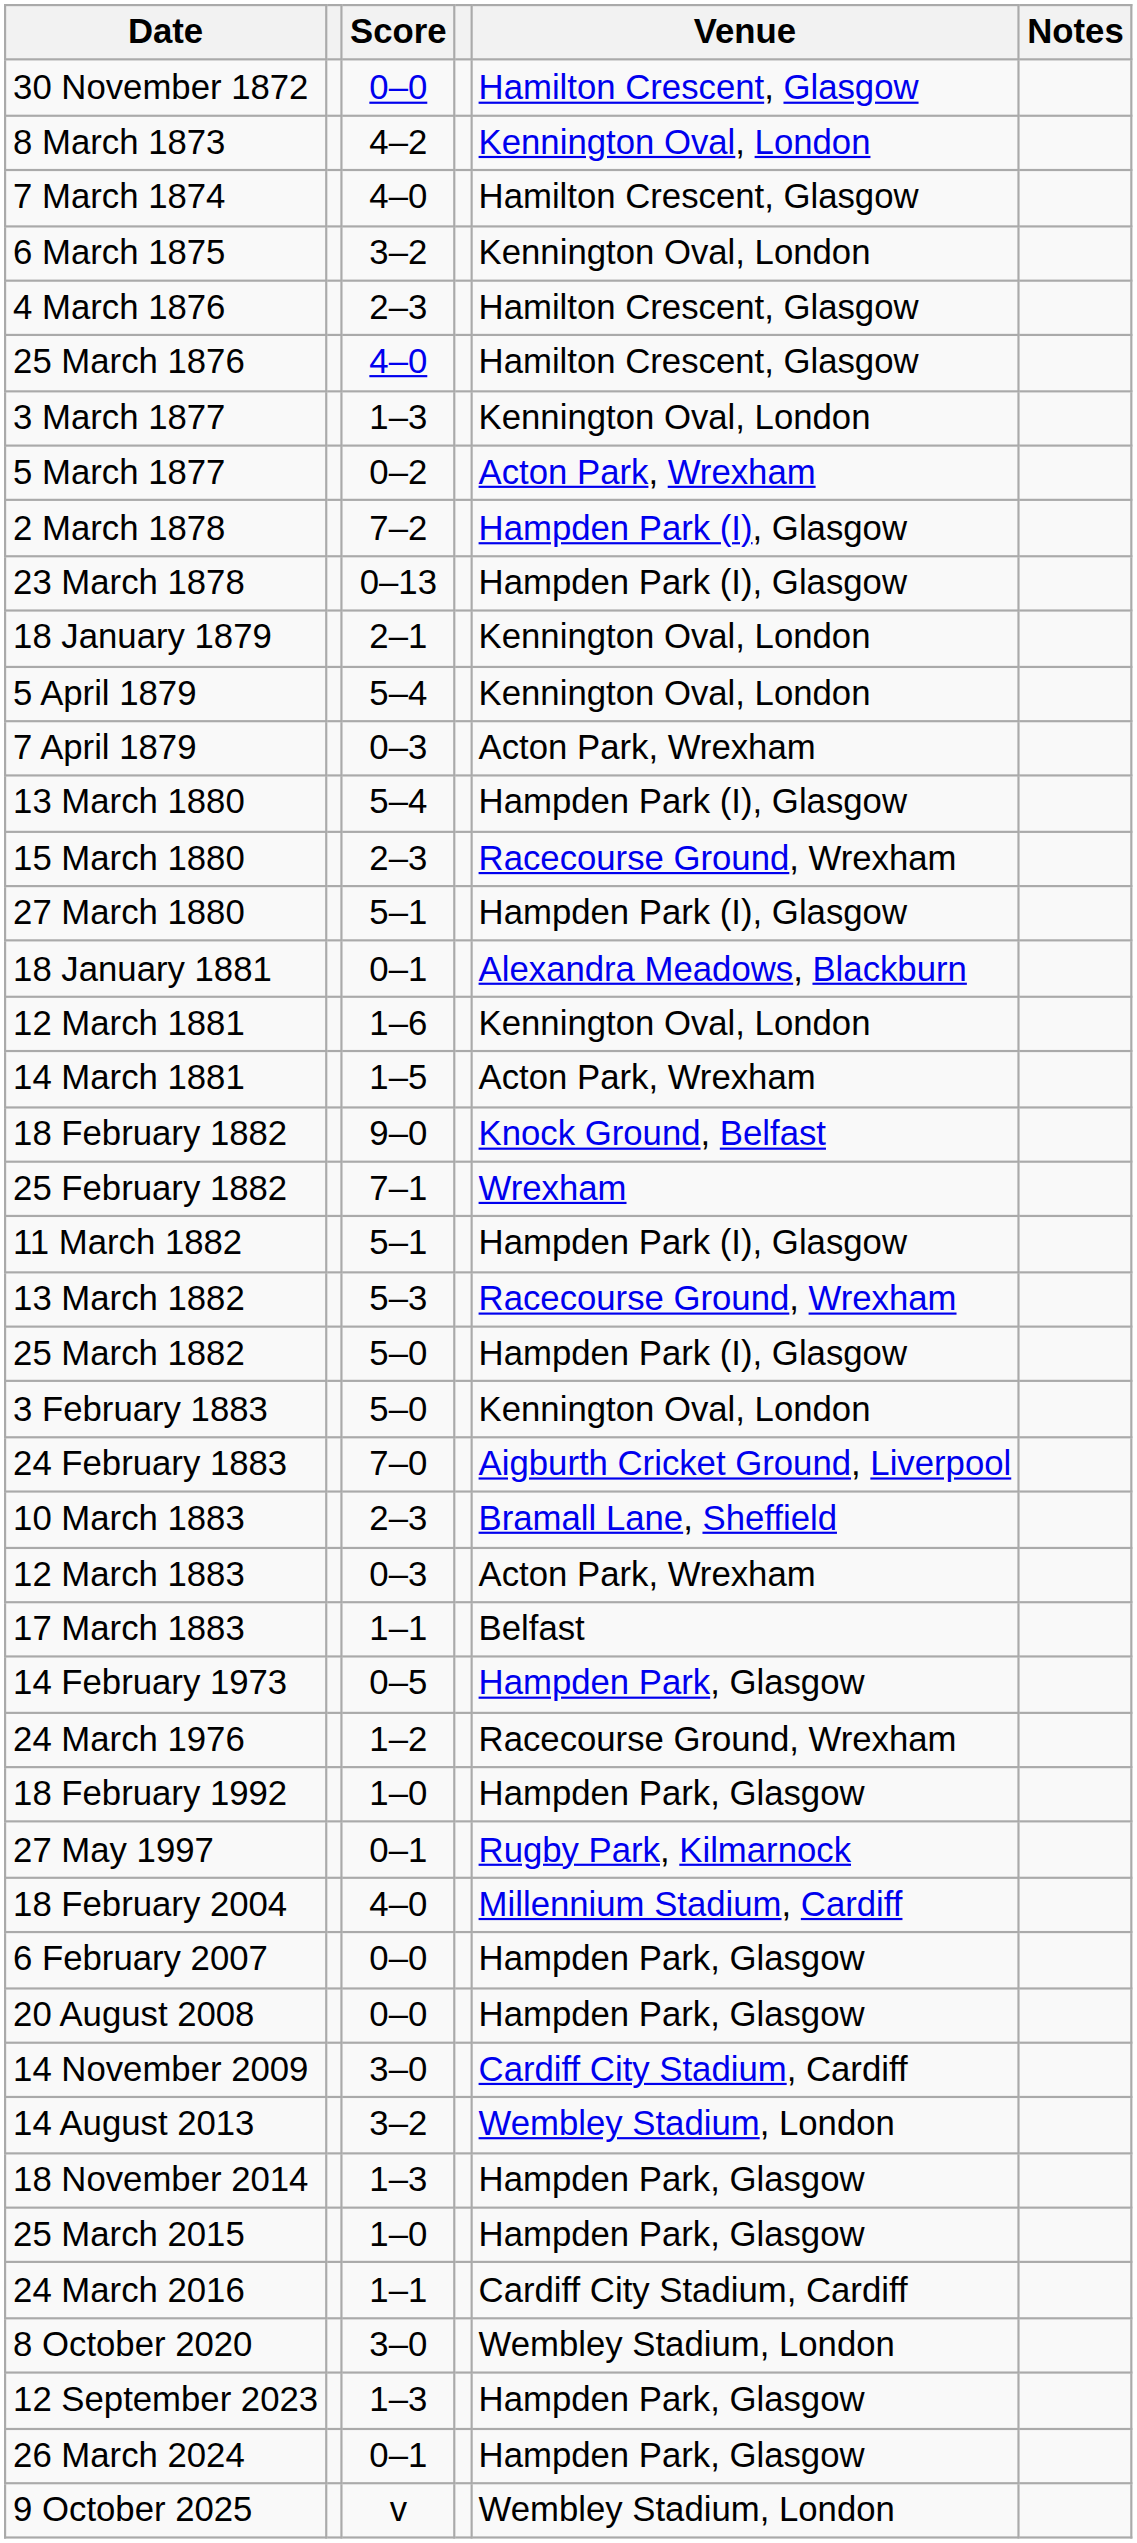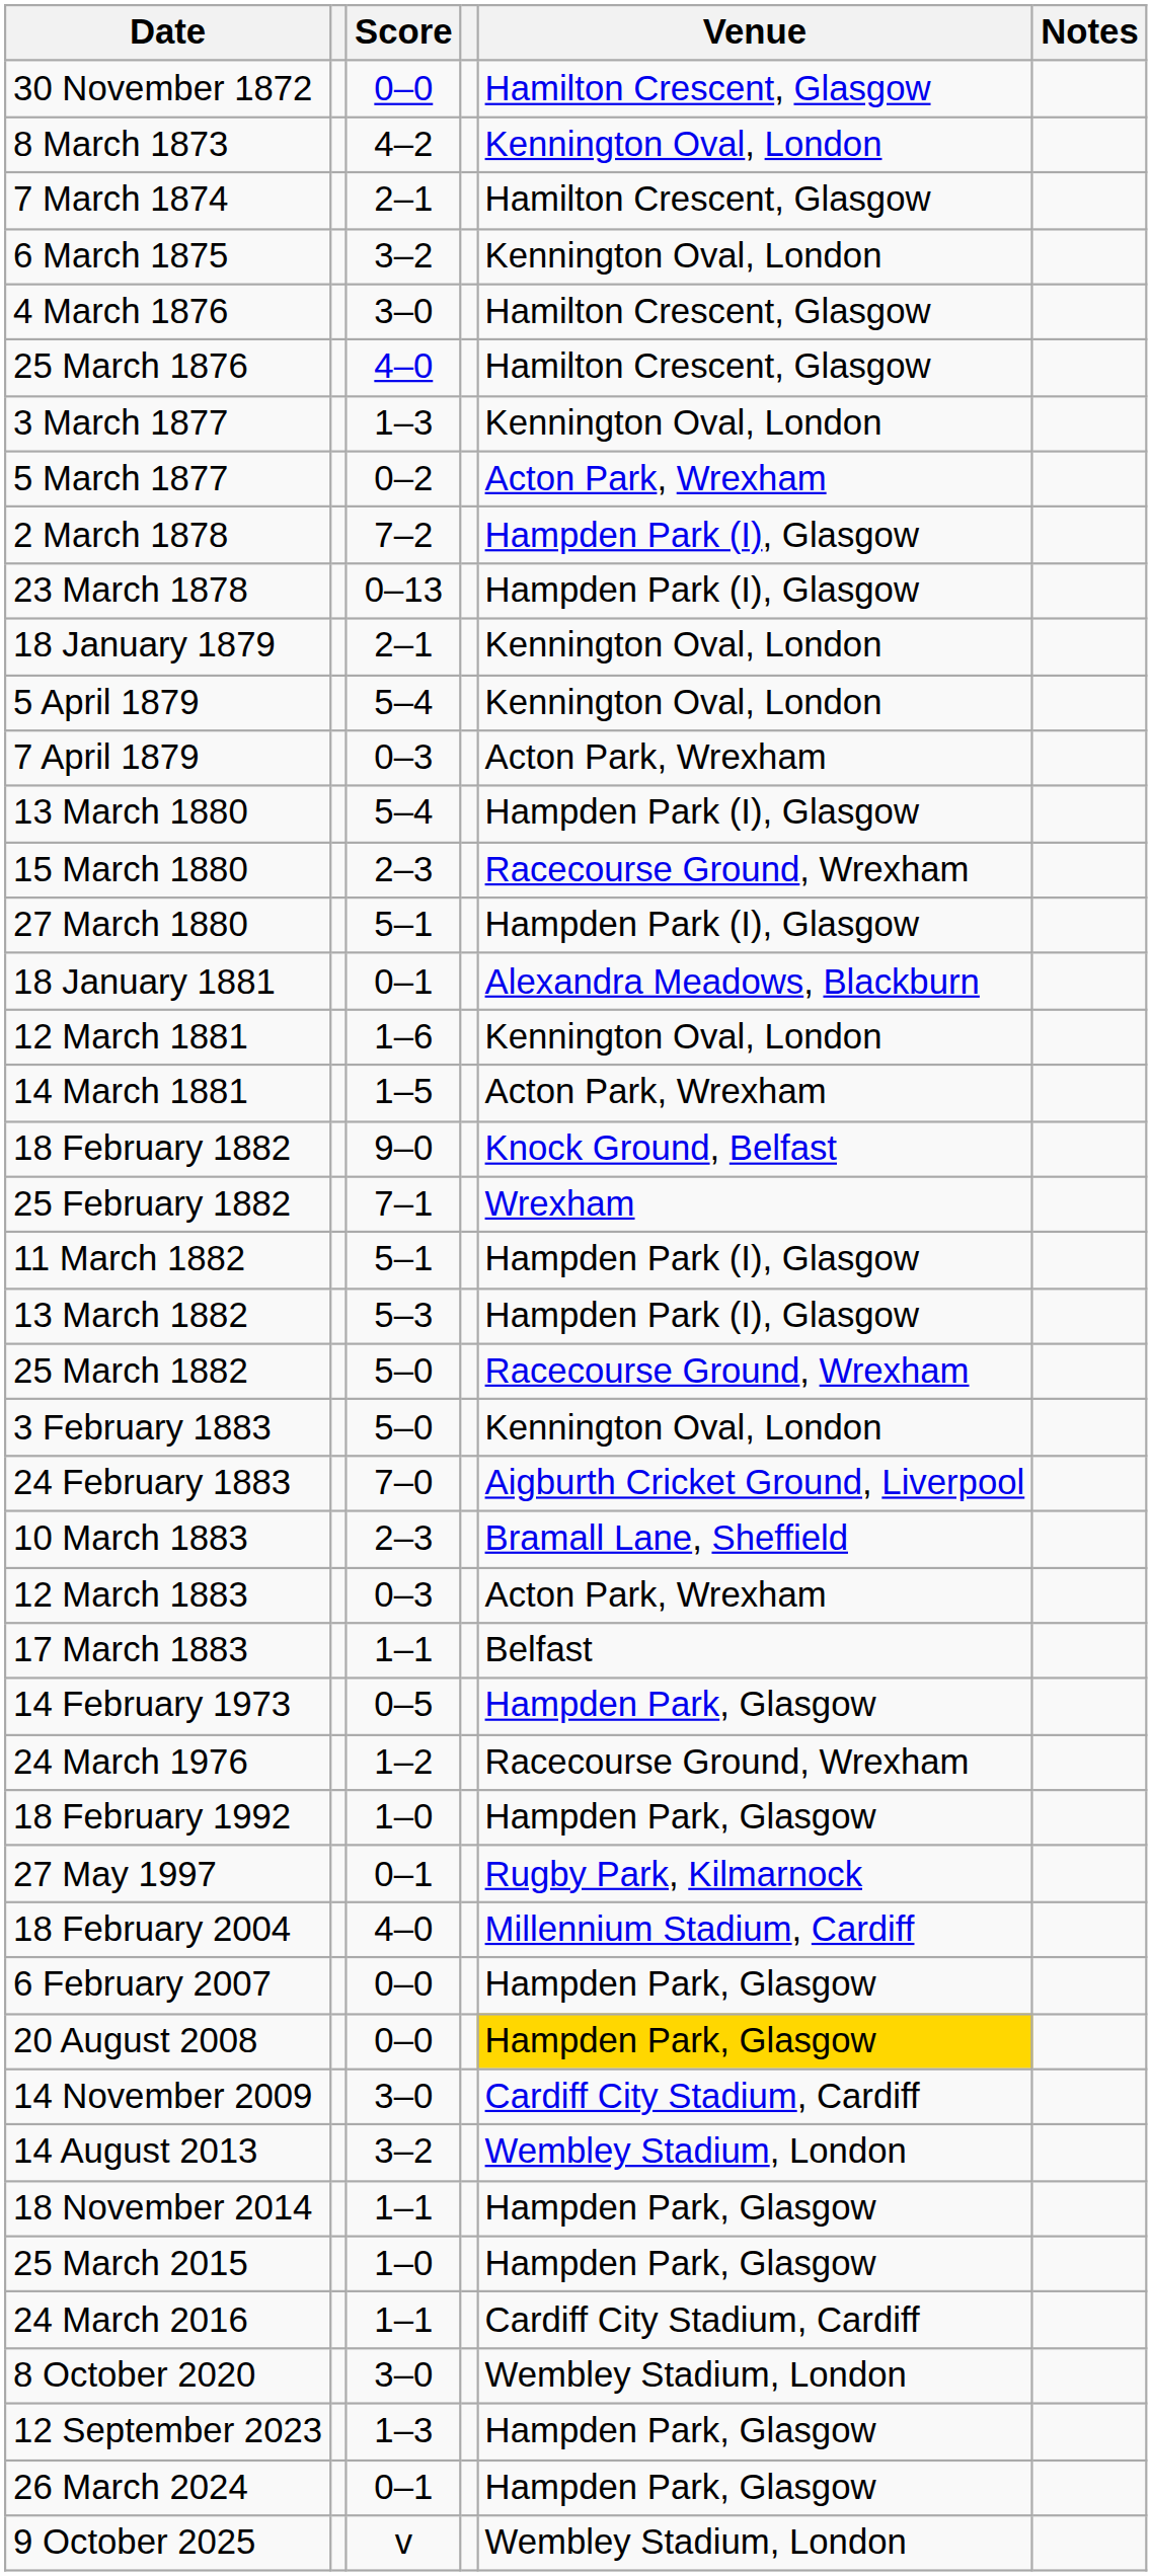 <table class="wikitable">
 <tr>
 <th>Date</th>
 <th></th>
 <th>Score</th>
 <th></th>
 <th>Venue</th>
 <th>Notes</th>
 </tr>
 <tr>
 <td>30 November 1872</td>
 <td align="right"></td>
 <td style="text-align:center;"><a href='#'>0–0</a></td>
 <td></td>
 <td> <a href='#'>Hamilton Crescent</a>, <a href='#'>Glasgow</a></td>
 <td></td>
 </tr>
 <tr>
 <td>8 March 1873</td>
 <td align="right"></td>
 <td style="text-align:center;">4–2</td>
 <td></td>
 <td> <a href='#'>Kennington Oval</a>, <a href='#'>London</a></td>
 <td></td>
 </tr>
 <tr>
 <td>7 March 1874</td>
 <td align="right"></td>
-<td style="text-align:center;">4–0</td>
+<td style="text-align:center;">2–1</td>
 <td></td>
 <td> Hamilton Crescent, Glasgow</td>
 <td></td>
 </tr>
 <tr>
 <td>6 March 1875</td>
 <td align="right"></td>
 <td style="text-align:center;">3–2</td>
 <td></td>
 <td> Kennington Oval, London</td>
 <td></td>
 </tr>
 <tr>
 <td>4 March 1876</td>
 <td align="right"></td>
-<td style="text-align:center;">2–3</td>
+<td style="text-align:center;">3–0</td>
 <td></td>
 <td> Hamilton Crescent, Glasgow</td>
 <td></td>
 </tr>
 <tr>
 <td>25 March 1876</td>
 <td align="right"></td>
 <td style="text-align:center;"><a href='#'>4–0</a></td>
 <td></td>
 <td> Hamilton Crescent, Glasgow</td>
 <td></td>
 </tr>
 <tr>
 <td>3 March 1877</td>
 <td align="right"></td>
 <td style="text-align:center;">1–3</td>
 <td></td>
 <td> Kennington Oval, London</td>
 <td></td>
 </tr>
 <tr>
 <td>5 March 1877</td>
 <td align="right"></td>
 <td style="text-align:center;">0–2</td>
 <td></td>
 <td> <a href='#'>Acton Park</a>, <a href='#'>Wrexham</a></td>
 <td></td>
 </tr>
 <tr>
 <td>2 March 1878</td>
 <td align="right"></td>
 <td style="text-align:center;">7–2</td>
 <td></td>
 <td> <a href='#'>Hampden Park (I)</a>, Glasgow</td>
 <td></td>
 </tr>
 <tr>
 <td>23 March 1878</td>
 <td align="right"></td>
 <td style="text-align:center;">0–13</td>
 <td></td>
 <td> Hampden Park (I), Glasgow</td>
 <td></td>
 </tr>
 <tr>
 <td>18 January 1879</td>
 <td align="right"></td>
 <td style="text-align:center;">2–1</td>
 <td></td>
 <td> Kennington Oval, London</td>
 <td></td>
 </tr>
 <tr>
 <td>5 April 1879</td>
 <td align="right"></td>
 <td style="text-align:center;">5–4</td>
 <td></td>
 <td> Kennington Oval, London</td>
 <td></td>
 </tr>
 <tr>
 <td>7 April 1879</td>
 <td align="right"></td>
 <td style="text-align:center;">0–3</td>
 <td></td>
 <td> Acton Park, Wrexham</td>
 <td></td>
 </tr>
 <tr>
 <td>13 March 1880</td>
 <td align="right"></td>
 <td style="text-align:center;">5–4</td>
 <td></td>
 <td> Hampden Park (I), Glasgow</td>
 <td></td>
 </tr>
 <tr>
 <td>15 March 1880</td>
 <td align="right"></td>
 <td style="text-align:center;">2–3</td>
 <td></td>
 <td> <a href='#'>Racecourse Ground</a>, Wrexham</td>
 <td></td>
 </tr>
 <tr>
 <td>27 March 1880</td>
 <td align="right"></td>
 <td style="text-align:center;">5–1</td>
 <td></td>
 <td> Hampden Park (I), Glasgow</td>
 <td></td>
 </tr>
 <tr>
 <td>18 January 1881</td>
 <td align="right"></td>
 <td style="text-align:center;">0–1</td>
 <td></td>
 <td> <a href='#'>Alexandra Meadows</a>, <a href='#'>Blackburn</a></td>
 <td></td>
 </tr>
 <tr>
 <td>12 March 1881</td>
 <td align="right"></td>
 <td style="text-align:center;">1–6</td>
 <td></td>
 <td> Kennington Oval, London</td>
 <td></td>
 </tr>
 <tr>
 <td>14 March 1881</td>
 <td align="right"></td>
 <td style="text-align:center;">1–5</td>
 <td></td>
 <td> Acton Park, Wrexham</td>
 <td></td>
 </tr>
 <tr>
 <td>18 February 1882</td>
 <td align="right"></td>
 <td style="text-align:center;">9–0</td>
 <td></td>
 <td> <a href='#'>Knock Ground</a>, <a href='#'>Belfast</a></td>
 <td></td>
 </tr>
 <tr>
 <td>25 February 1882</td>
 <td align="right"></td>
 <td style="text-align:center;">7–1</td>
 <td></td>
 <td> <a href='#'>Wrexham</a></td>
 <td></td>
 </tr>
 <tr>
 <td>11 March 1882</td>
 <td align="right"></td>
 <td style="text-align:center;">5–1</td>
 <td></td>
 <td> Hampden Park (I), Glasgow</td>
 <td></td>
 </tr>
 <tr>
 <td>13 March 1882</td>
 <td align="right"></td>
 <td style="text-align:center;">5–3</td>
 <td></td>
-<td> <a href='#'>Racecourse Ground</a>, <a href='#'>Wrexham</a></td>
+<td> Hampden Park (I), Glasgow</td>
 <td></td>
 </tr>
 <tr>
 <td>25 March 1882</td>
 <td align="right"></td>
 <td style="text-align:center;">5–0</td>
 <td></td>
-<td> Hampden Park (I), Glasgow</td>
+<td> <a href='#'>Racecourse Ground</a>, <a href='#'>Wrexham</a></td>
 <td></td>
 </tr>
 <tr>
 <td>3 February 1883</td>
 <td align="right"></td>
 <td style="text-align:center;">5–0</td>
 <td></td>
 <td> Kennington Oval, London</td>
 <td></td>
 </tr>
 <tr>
 <td>24 February 1883</td>
 <td align="right"></td>
 <td style="text-align:center;">7–0</td>
 <td></td>
 <td> <a href='#'>Aigburth Cricket Ground</a>, <a href='#'>Liverpool</a></td>
 <td></td>
 </tr>
 <tr>
 <td>10 March 1883</td>
 <td align="right"></td>
 <td style="text-align:center;">2–3</td>
 <td></td>
 <td> <a href='#'>Bramall Lane</a>, <a href='#'>Sheffield</a></td>
 <td></td>
 </tr>
 <tr>
 <td>12 March 1883</td>
 <td align="right"></td>
 <td style="text-align:center;">0–3</td>
 <td></td>
 <td> Acton Park, Wrexham</td>
 <td></td>
 </tr>
 <tr>
 <td>17 March 1883</td>
 <td align="right"></td>
 <td style="text-align:center;">1–1</td>
 <td></td>
 <td> Belfast</td>
 <td></td>
 </tr>
 <tr>
 <td>14 February 1973</td>
 <td align="right"></td>
 <td style="text-align:center;">0–5</td>
 <td></td>
 <td> <a href='#'>Hampden Park</a>, Glasgow</td>
 <td></td>
 </tr>
 <tr>
 <td>24 March 1976</td>
 <td align="right"></td>
 <td style="text-align:center;">1–2</td>
 <td></td>
 <td> Racecourse Ground, Wrexham</td>
 <td></td>
 </tr>
 <tr>
 <td>18 February 1992</td>
 <td align="right"></td>
 <td style="text-align:center;">1–0</td>
 <td></td>
 <td> Hampden Park, Glasgow</td>
 <td></td>
 </tr>
 <tr>
 <td>27 May 1997</td>
 <td align="right"></td>
 <td style="text-align:center;">0–1</td>
 <td></td>
 <td> <a href='#'>Rugby Park</a>, <a href='#'>Kilmarnock</a></td>
 <td></td>
 </tr>
 <tr>
 <td>18 February 2004</td>
 <td align="right"></td>
 <td style="text-align:center;">4–0</td>
 <td></td>
 <td> <a href='#'>Millennium Stadium</a>, <a href='#'>Cardiff</a></td>
 <td></td>
 </tr>
 <tr>
 <td>6 February 2007</td>
 <td align="right"></td>
 <td style="text-align:center;">0–0</td>
 <td></td>
 <td> Hampden Park, Glasgow</td>
 <td></td>
 </tr>
 <tr>
 <td>20 August 2008</td>
 <td align="right"></td>
 <td style="text-align:center;">0–0</td>
 <td></td>
-<td> Hampden Park, Glasgow</td>
+<td style="background: gold;"> Hampden Park, Glasgow</td>
 <td></td>
 </tr>
 <tr>
 <td>14 November 2009</td>
 <td align="right"></td>
 <td style="text-align:center;">3–0</td>
 <td></td>
 <td> <a href='#'>Cardiff City Stadium</a>, Cardiff</td>
 <td></td>
 </tr>
 <tr>
 <td>14 August 2013</td>
 <td align="right"></td>
 <td style="text-align:center;">3–2</td>
 <td></td>
 <td> <a href='#'>Wembley Stadium</a>, London</td>
 <td></td>
 </tr>
 <tr>
 <td>18 November 2014</td>
 <td align="right"></td>
-<td style="text-align:center;">1–3</td>
+<td style="text-align:center;">1–1</td>
 <td></td>
 <td> Hampden Park, Glasgow</td>
 <td></td>
 </tr>
 <tr>
 <td>25 March 2015</td>
 <td align="right"></td>
 <td style="text-align:center;">1–0</td>
 <td></td>
 <td> Hampden Park, Glasgow</td>
 <td></td>
 </tr>
 <tr>
 <td>24 March 2016</td>
 <td align="right"></td>
 <td style="text-align:center;">1–1</td>
 <td></td>
 <td> Cardiff City Stadium, Cardiff</td>
 <td></td>
 </tr>
 <tr>
 <td>8 October 2020</td>
 <td align="right"></td>
 <td style="text-align:center;">3–0</td>
 <td></td>
 <td> Wembley Stadium, London</td>
 <td></td>
 </tr>
 <tr>
 <td>12 September 2023</td>
 <td align="right"></td>
 <td style="text-align:center;">1–3</td>
 <td></td>
 <td> Hampden Park, Glasgow</td>
 <td></td>
 </tr>
 <tr>
 <td>26 March 2024</td>
 <td align="right"></td>
 <td style="text-align:center;">0–1</td>
 <td></td>
 <td> Hampden Park, Glasgow</td>
 <td></td>
 </tr>
 <tr>
 <td>9 October 2025</td>
 <td align="right"></td>
 <td style="text-align:center;">v</td>
 <td></td>
 <td> Wembley Stadium, London</td>
 <td></td>
 </tr>
 </table>
